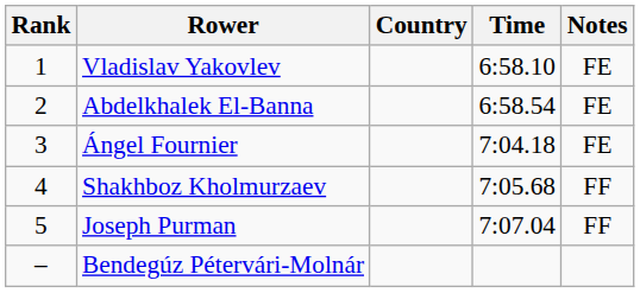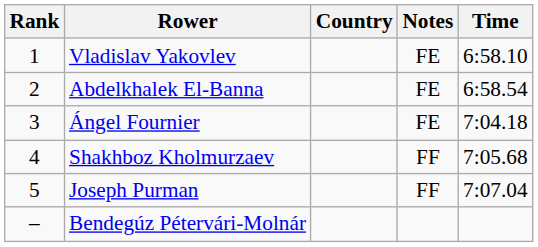 <table class="wikitable" style="text-align:center">
 <tr>
 <th>Rank</th>
 <th>Rower</th>
 <th>Country</th>
+<th>Notes</th>
 <th>Time</th>
-<th>Notes</th>
 </tr>
 <tr>
 <td>1</td>
 <td align="left"><a href='#'>Vladislav Yakovlev</a></td>
 <td align="left"></td>
+<td>FE</td>
 <td>6:58.10</td>
-<td>FE</td>
 </tr>
 <tr>
 <td>2</td>
 <td align="left"><a href='#'>Abdelkhalek El-Banna</a></td>
 <td align="left"></td>
+<td>FE</td>
 <td>6:58.54</td>
-<td>FE</td>
 </tr>
 <tr>
 <td>3</td>
 <td align="left"><a href='#'>Ángel Fournier</a></td>
 <td align="left"></td>
+<td>FE</td>
 <td>7:04.18</td>
-<td>FE</td>
 </tr>
 <tr>
 <td>4</td>
 <td align="left"><a href='#'>Shakhboz Kholmurzaev</a></td>
 <td align="left"></td>
+<td>FF</td>
 <td>7:05.68</td>
-<td>FF</td>
 </tr>
 <tr>
 <td>5</td>
 <td align="left"><a href='#'>Joseph Purman</a></td>
 <td align="left"></td>
+<td>FF</td>
 <td>7:07.04</td>
-<td>FF</td>
 </tr>
 <tr>
 <td>–</td>
 <td align="left"><a href='#'>Bendegúz Pétervári-Molnár</a></td>
 <td align="left"></td>
 <td></td>
 <td></td>
 </tr>
 </table>
